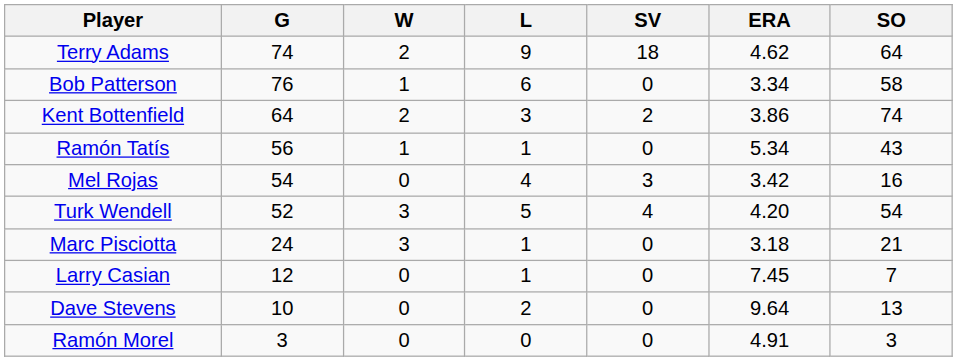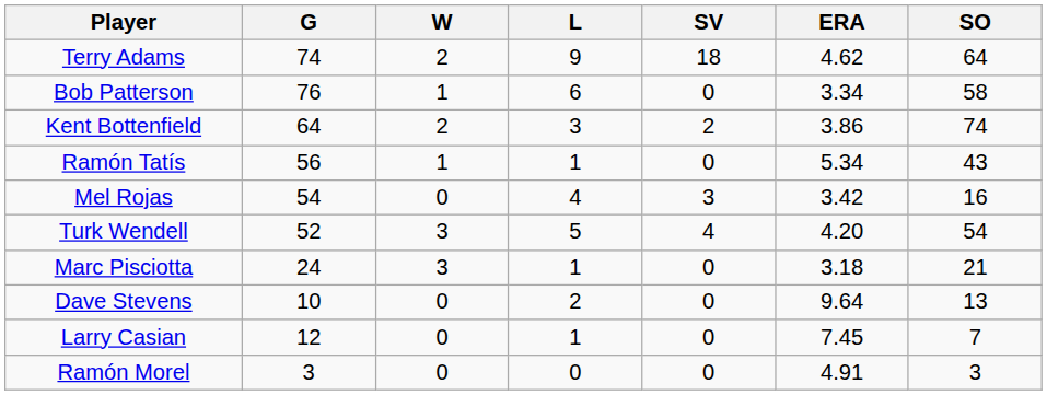 <table class="wikitable sortable">
 <tr>
 <th bgcolor="#DDDDFF" width="16%">Player</th>
 <th bgcolor="#DDDDFF" width="9%">G</th>
 <th bgcolor="#DDDDFF" width="9%">W</th>
 <th bgcolor="#DDDDFF" width="9%">L</th>
 <th bgcolor="#DDDDFF" width="9%">SV</th>
 <th bgcolor="#DDDDFF" width="9%">ERA</th>
 <th bgcolor="#DDDDFF" width="9%">SO</th>
 </tr>
 <tr align="center">
 <td><a href='#'>Terry Adams</a></td>
 <td>74</td>
 <td>2</td>
 <td>9</td>
 <td>18</td>
 <td>4.62</td>
 <td>64</td>
 </tr>
 <tr align=center>
 <td><a href='#'>Bob Patterson</a></td>
 <td>76</td>
 <td>1</td>
 <td>6</td>
 <td>0</td>
 <td>3.34</td>
 <td>58</td>
 </tr>
 <tr align=center>
 <td><a href='#'>Kent Bottenfield</a></td>
 <td>64</td>
 <td>2</td>
 <td>3</td>
 <td>2</td>
 <td>3.86</td>
 <td>74</td>
 </tr>
 <tr align=center>
 <td><a href='#'>Ramón Tatís</a></td>
 <td>56</td>
 <td>1</td>
 <td>1</td>
 <td>0</td>
 <td>5.34</td>
 <td>43</td>
 </tr>
 <tr align=center>
 <td><a href='#'>Mel Rojas</a></td>
 <td>54</td>
 <td>0</td>
 <td>4</td>
 <td>3</td>
 <td>3.42</td>
 <td>16</td>
 </tr>
 <tr align=center>
 <td><a href='#'>Turk Wendell</a></td>
 <td>52</td>
 <td>3</td>
 <td>5</td>
 <td>4</td>
 <td>4.20</td>
 <td>54</td>
 </tr>
 <tr align=center>
 <td><a href='#'>Marc Pisciotta</a></td>
 <td>24</td>
 <td>3</td>
 <td>1</td>
 <td>0</td>
 <td>3.18</td>
 <td>21</td>
 </tr>
 <tr align=center>
+<td><a href='#'>Dave Stevens</a></td>
+<td>10</td>
+<td>0</td>
+<td>2</td>
+<td>0</td>
+<td>9.64</td>
+<td>13</td>
+</tr>
+<tr align=center>
 <td><a href='#'>Larry Casian</a></td>
 <td>12</td>
 <td>0</td>
 <td>1</td>
 <td>0</td>
 <td>7.45</td>
 <td>7</td>
-</tr>
-<tr align=center>
-<td><a href='#'>Dave Stevens</a></td>
-<td>10</td>
-<td>0</td>
-<td>2</td>
-<td>0</td>
-<td>9.64</td>
-<td>13</td>
 </tr>
 <tr align=center>
 <td><a href='#'>Ramón Morel</a></td>
 <td>3</td>
 <td>0</td>
 <td>0</td>
 <td>0</td>
 <td>4.91</td>
 <td>3</td>
 </tr>
 </table>
